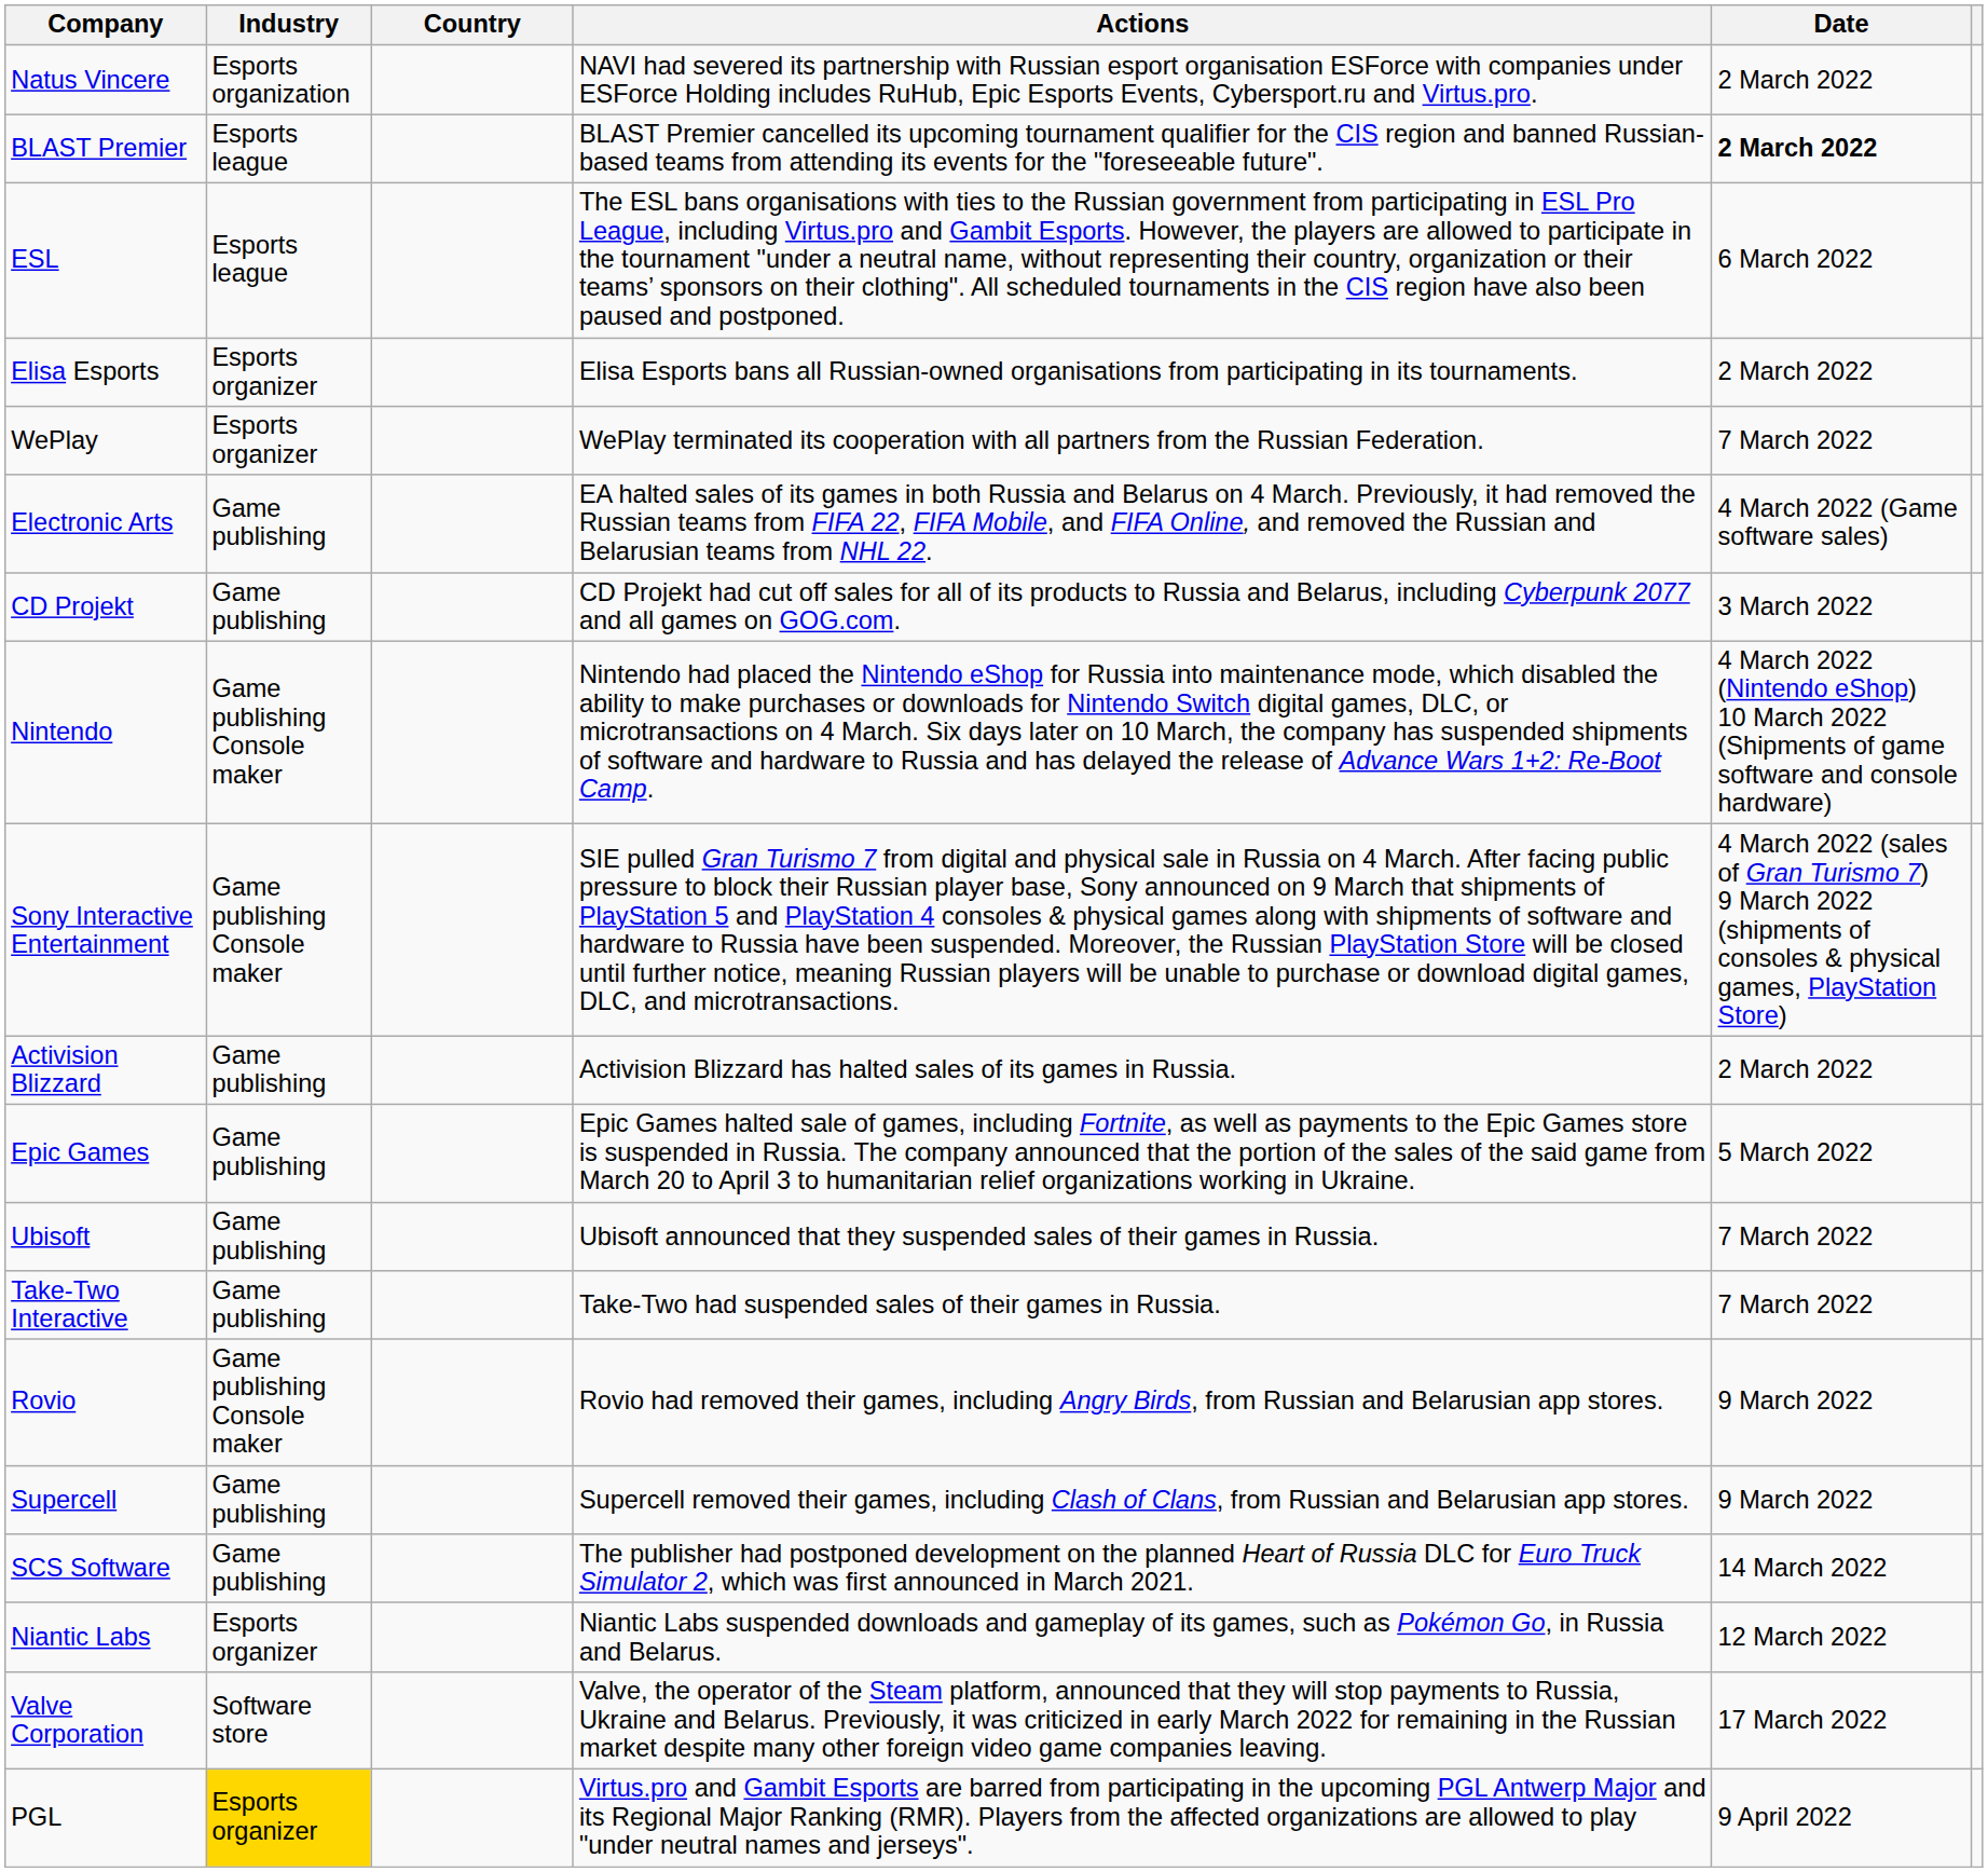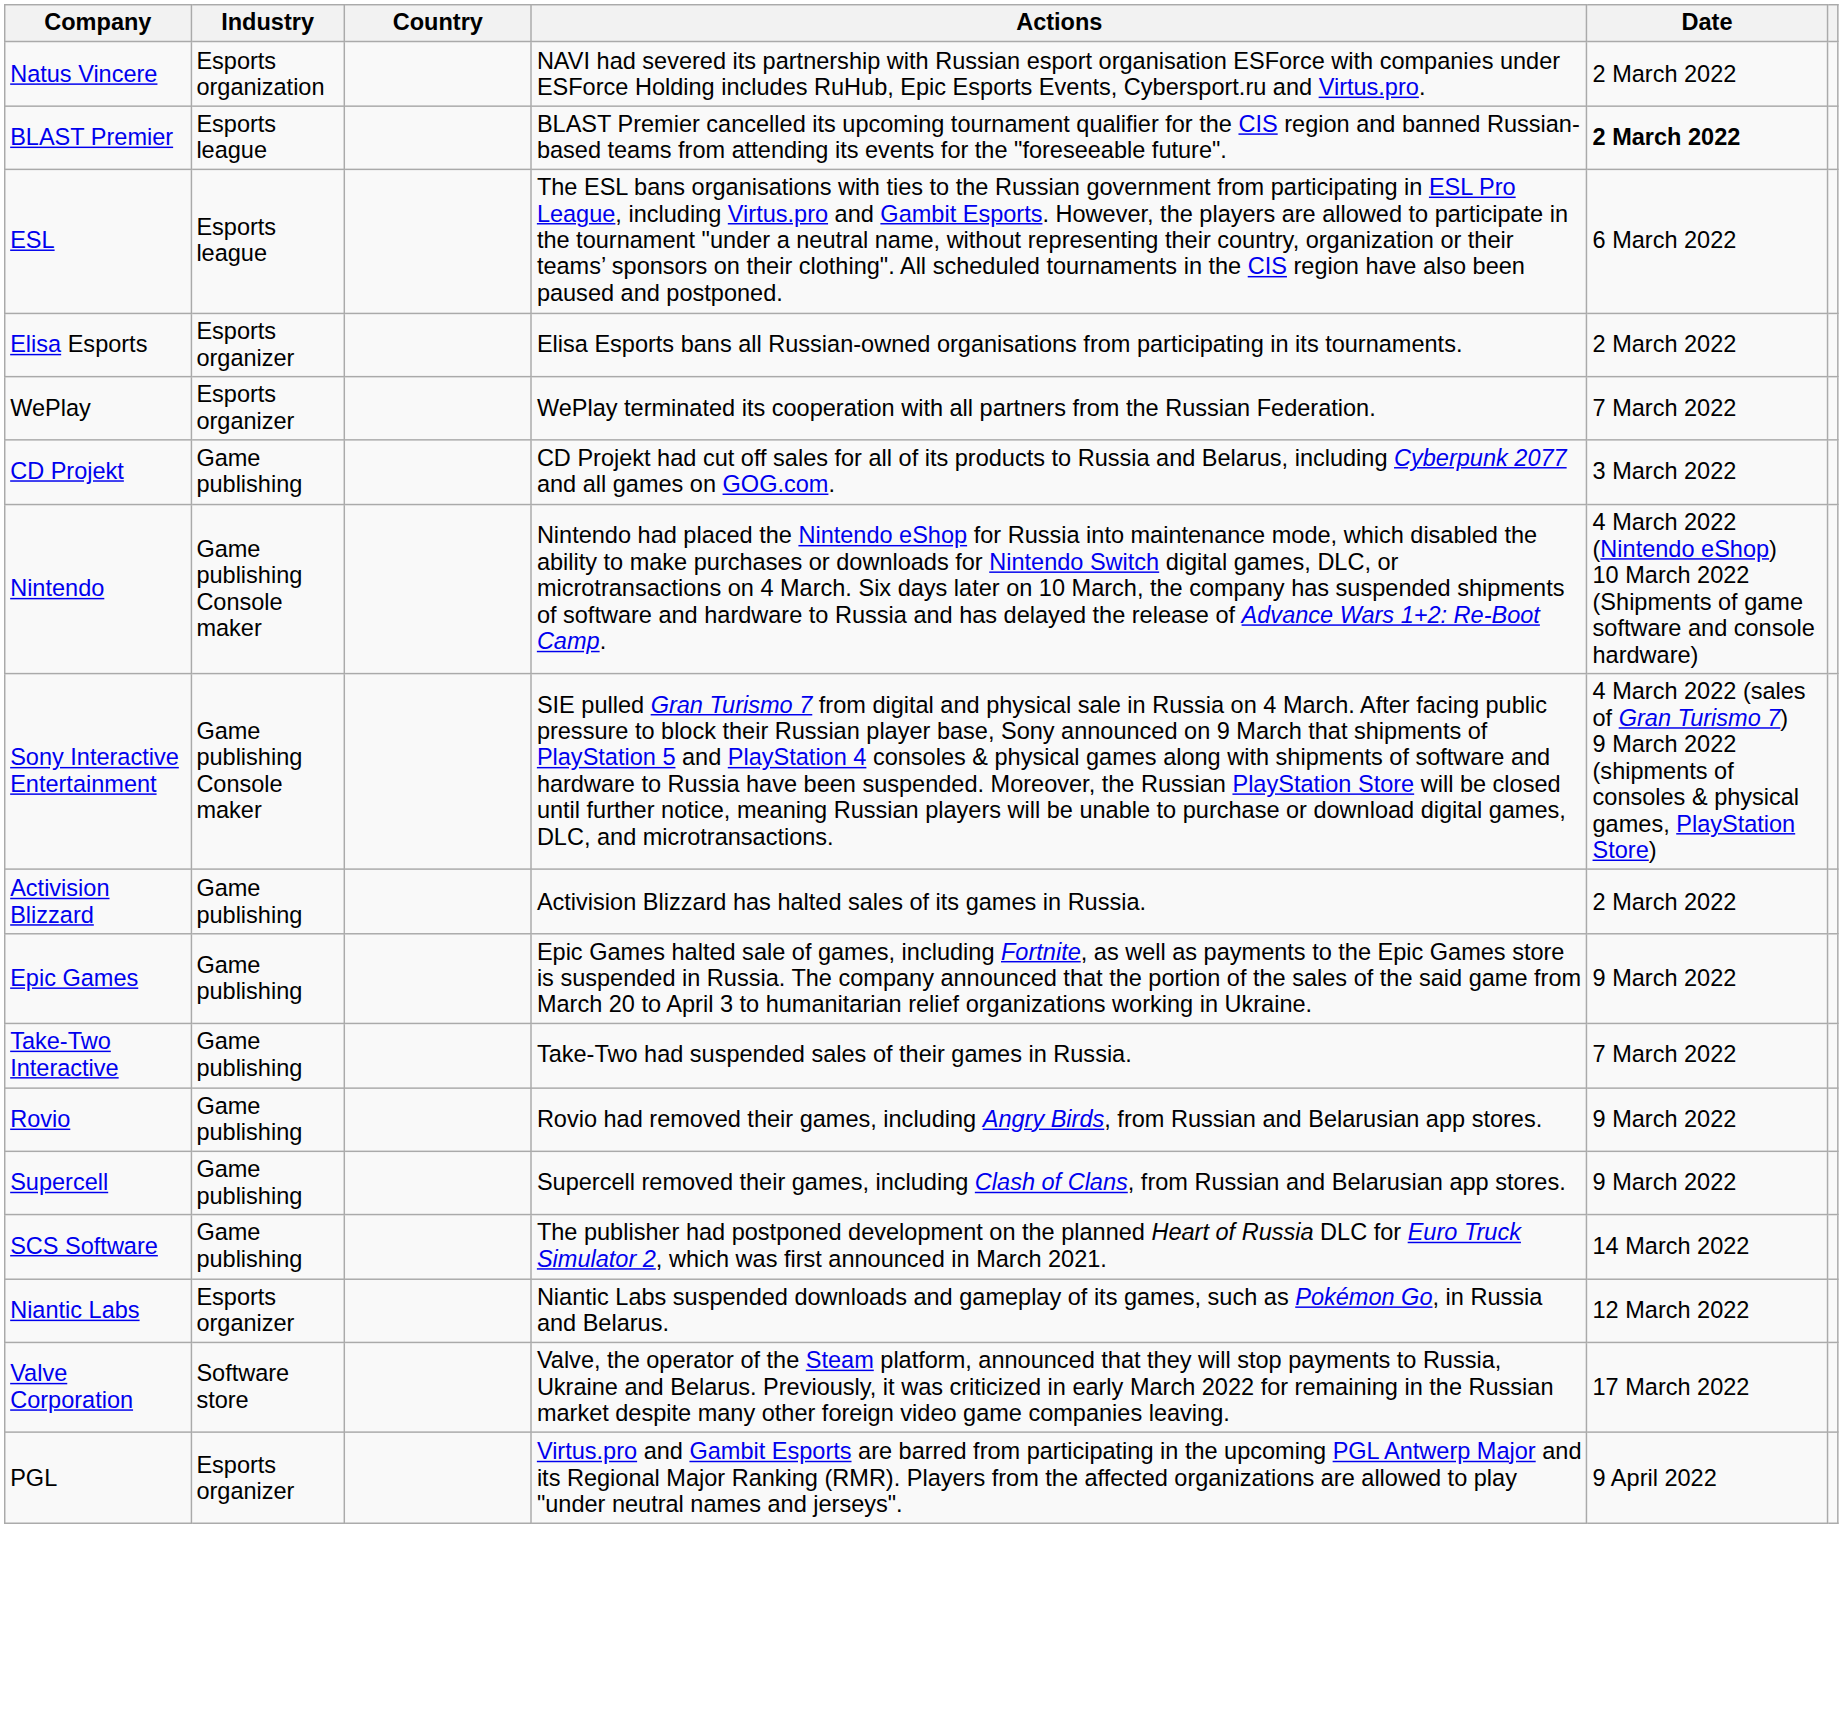 <table class="wikitable sortable">
 <tr>
 <th>Company</th>
 <th>Industry</th>
 <th width=120px>Country</th>
 <th>Actions</th>
 <th data-sort-type=date>Date</th>
 <th class="unsortable"></th>
 </tr>
 <tr>
 <td><a href='#'>Natus Vincere</a></td>
 <td>Esports organization</td>
 <td></td>
 <td>NAVI had severed its partnership with Russian esport organisation ESForce with companies under ESForce Holding includes RuHub, Epic Esports Events, Cybersport.ru and <a href='#'>Virtus.pro</a>.</td>
 <td>2 March 2022</td>
 <td></td>
 </tr>
 <tr>
 <td><a href='#'>BLAST Premier</a></td>
 <td>Esports league</td>
 <td></td>
 <td>BLAST Premier cancelled its upcoming tournament qualifier for the <a href='#'>CIS</a> region and banned Russian-based teams from attending its events for the "foreseeable future".</td>
 <td><strong>2 March 2022</strong></td>
 <td></td>
 </tr>
 <tr>
 <td><a href='#'>ESL</a></td>
 <td>Esports league</td>
 <td></td>
 <td>The ESL bans organisations with ties to the Russian government from participating in <a href='#'>ESL Pro League</a>, including <a href='#'>Virtus.pro</a> and <a href='#'>Gambit Esports</a>. However, the players are allowed to participate in the tournament "under a neutral name, without representing their country, organization or their teams’ sponsors on their clothing". All scheduled tournaments in the <a href='#'>CIS</a> region have also been paused and postponed.</td>
 <td>6 March 2022</td>
 <td></td>
 </tr>
 <tr>
 <td><a href='#'>Elisa</a> Esports</td>
 <td>Esports organizer</td>
 <td></td>
 <td>Elisa Esports bans all Russian-owned organisations from participating in its tournaments.</td>
 <td>2 March 2022</td>
 <td></td>
 </tr>
 <tr>
 <td>WePlay</td>
 <td>Esports organizer</td>
 <td></td>
 <td>WePlay terminated its cooperation with all partners from the Russian Federation.</td>
 <td>7 March 2022</td>
 <td></td>
 </tr>
 <tr>
-<td><a href='#'>Electronic Arts</a></td>
-<td>Game publishing</td>
-<td></td>
-<td>EA halted sales of its games in both Russia and Belarus on 4 March. Previously, it had removed the Russian teams from <em><a href='#'>FIFA 22</a></em>, <em><a href='#'>FIFA Mobile</a></em>, and <em><a href='#'>FIFA Online</a>,</em> and removed the Russian and Belarusian teams from <em><a href='#'>NHL 22</a></em>.</td>
-<td data-sort-value="4 March 2022">4 March 2022 (Game software sales)</td>
-<td></td>
-</tr>
-<tr>
 <td><a href='#'>CD Projekt</a></td>
 <td>Game publishing</td>
 <td></td>
 <td>CD Projekt had cut off sales for all of its products to Russia and Belarus, including <em><a href='#'>Cyberpunk 2077</a></em> and all games on <a href='#'>GOG.com</a>.</td>
 <td>3 March 2022</td>
 <td></td>
 </tr>
 <tr>
 <td><a href='#'>Nintendo</a></td>
 <td>Game publishing<br>Console maker</td>
 <td></td>
 <td>Nintendo had placed the <a href='#'>Nintendo eShop</a> for Russia into maintenance mode, which disabled the ability to make purchases or downloads for <a href='#'>Nintendo Switch</a> digital games, DLC, or microtransactions on 4 March. Six days later on 10 March, the company has suspended shipments of software and hardware to Russia and has delayed the release of <em><a href='#'>Advance Wars 1+2: Re-Boot Camp</a></em>.</td>
 <td data-sort-value="4 March 2022">4 March 2022 (<a href='#'>Nintendo eShop</a>)<br>10 March 2022 (Shipments of game software and console hardware)</td>
 <td></td>
 </tr>
 <tr>
 <td><a href='#'>Sony Interactive Entertainment</a></td>
 <td>Game publishing<br>Console maker</td>
 <td></td>
 <td>SIE pulled <em><a href='#'>Gran Turismo 7</a></em> from digital and physical sale in Russia on 4 March. After facing public pressure to block their Russian player base, Sony announced on 9 March that shipments of <a href='#'>PlayStation 5</a> and <a href='#'>PlayStation 4</a> consoles & physical games along with shipments of software and hardware to Russia have been suspended. Moreover, the Russian <a href='#'>PlayStation Store</a> will be closed until further notice, meaning Russian players will be unable to purchase or download digital games, DLC, and microtransactions.</td>
 <td data-sort-value="4 March 2022">4 March 2022 (sales of <em><a href='#'>Gran Turismo 7</a></em>) <br> 9 March 2022 (shipments of consoles & physical games, <a href='#'>PlayStation Store</a>)</td>
 <td></td>
 </tr>
 <tr>
 <td><a href='#'>Activision Blizzard</a></td>
 <td>Game publishing</td>
 <td></td>
 <td>Activision Blizzard has halted sales of its games in Russia.</td>
 <td>2 March 2022</td>
 <td></td>
 </tr>
 <tr>
 <td><a href='#'>Epic Games</a></td>
 <td>Game publishing</td>
 <td></td>
 <td>Epic Games halted sale of games, including <em><a href='#'>Fortnite</a></em>, as well as payments to the Epic Games store is suspended in Russia. The company announced that the portion of the sales of the said game from March 20 to April 3 to humanitarian relief organizations working in Ukraine.</td>
-<td>5 March 2022</td>
-<td></td>
-</tr>
-<tr>
-<td><a href='#'>Ubisoft</a></td>
-<td>Game publishing</td>
-<td></td>
-<td>Ubisoft announced that they suspended sales of their games in Russia.</td>
-<td>7 March 2022</td>
+<td>9 March 2022</td>
 <td></td>
 </tr>
 <tr>
 <td><a href='#'>Take-Two Interactive</a></td>
 <td>Game publishing</td>
 <td></td>
 <td>Take-Two had suspended sales of their games in Russia.</td>
 <td>7 March 2022</td>
 <td></td>
 </tr>
 <tr>
 <td><a href='#'>Rovio</a></td>
-<td>Game publishing<br>Console maker</td>
+<td>Game publishing</td>
 <td></td>
 <td>Rovio had removed their games, including <em><a href='#'>Angry Birds</a></em>, from Russian and Belarusian app stores.</td>
 <td>9 March 2022</td>
 <td></td>
 </tr>
 <tr>
 <td><a href='#'>Supercell</a></td>
 <td>Game publishing</td>
 <td></td>
 <td>Supercell removed their games, including <em><a href='#'>Clash of Clans</a></em>, from Russian and Belarusian app stores.</td>
 <td>9 March 2022</td>
 <td></td>
 </tr>
 <tr>
 <td><a href='#'>SCS Software</a></td>
 <td>Game publishing</td>
 <td></td>
 <td>The publisher had postponed development on the planned <em>Heart of Russia</em> DLC for <em><a href='#'>Euro Truck Simulator 2</a></em>, which was first announced in March 2021.</td>
 <td>14 March 2022</td>
 <td></td>
 </tr>
 <tr>
 <td><a href='#'>Niantic Labs</a></td>
 <td>Esports organizer</td>
 <td></td>
 <td>Niantic Labs suspended downloads and gameplay of its games, such as <em><a href='#'>Pokémon Go</a></em>, in Russia and Belarus.</td>
 <td>12 March 2022</td>
 <td></td>
 </tr>
 <tr>
 <td><a href='#'>Valve Corporation</a></td>
 <td>Software store</td>
 <td></td>
 <td>Valve, the operator of the <a href='#'>Steam</a> platform, announced that they will stop payments to Russia, Ukraine and Belarus. Previously, it was criticized in early March 2022 for remaining in the Russian market despite many other foreign video game companies leaving.</td>
 <td>17 March 2022</td>
 <td></td>
 </tr>
 <tr>
 <td>PGL</td>
-<td style="background: gold;">Esports organizer</td>
+<td>Esports organizer</td>
 <td></td>
 <td><a href='#'>Virtus.pro</a> and <a href='#'>Gambit Esports</a> are barred from participating in the upcoming <a href='#'>PGL Antwerp Major</a> and its Regional Major Ranking (RMR). Players from the affected organizations are allowed to play "under neutral names and jerseys".</td>
 <td>9 April 2022</td>
 <td></td>
 </tr>
 </table>
